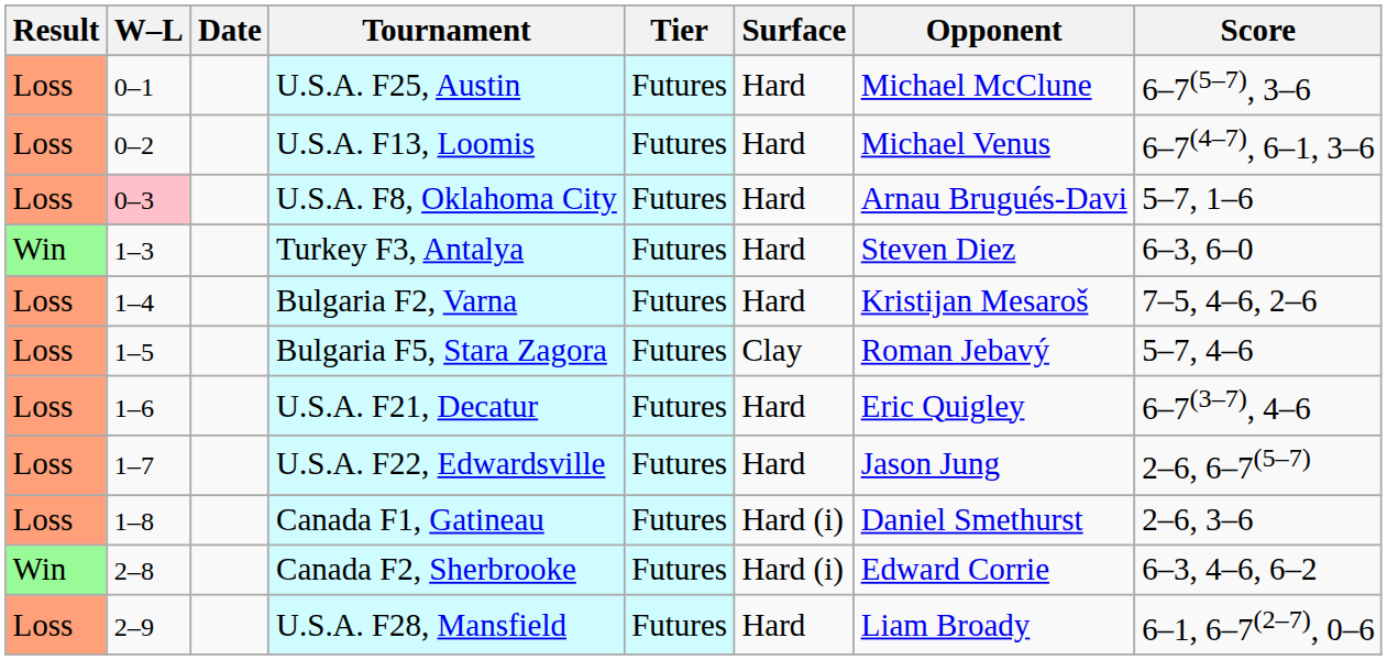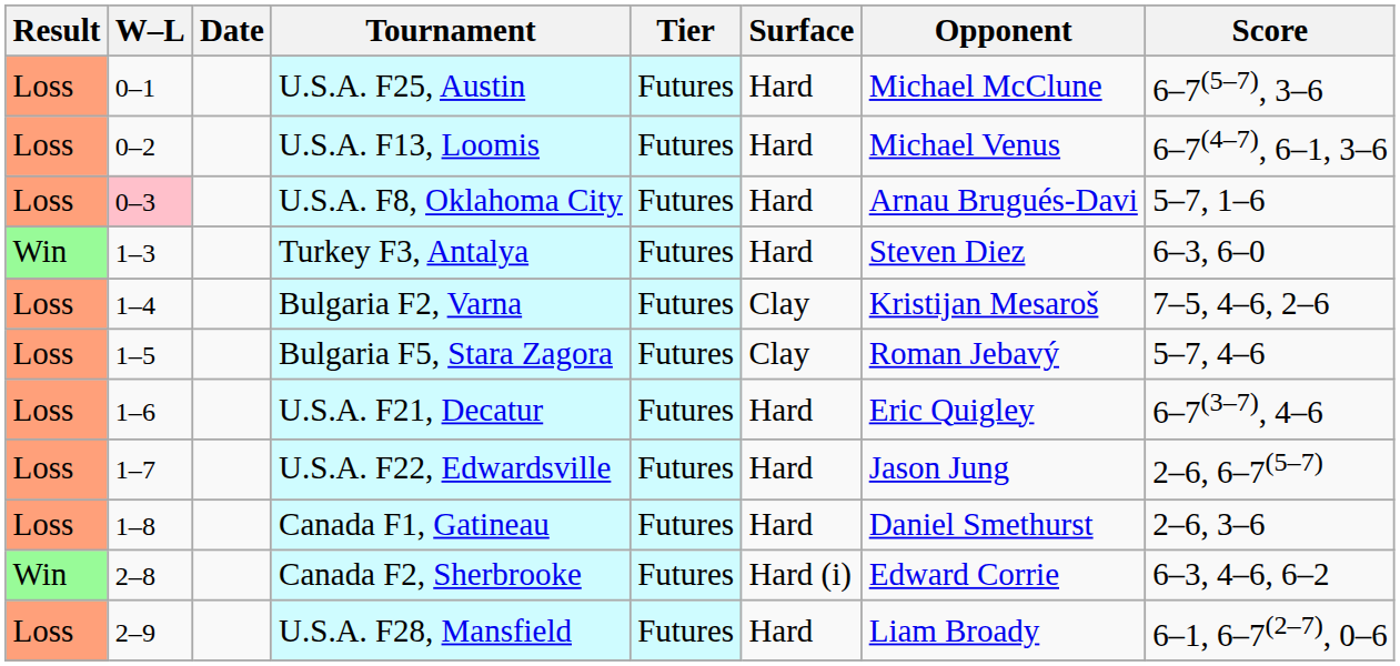 <table class="sortable wikitable">
 <tr>
 <th>Result</th>
 <th class="unsortable">W–L</th>
 <th>Date</th>
 <th>Tournament</th>
 <th>Tier</th>
 <th>Surface</th>
 <th>Opponent</th>
 <th class="unsortable">Score</th>
 </tr>
 <tr>
 <td bgcolor=#FFA07A>Loss</td>
 <td><small>0–1</small></td>
 <td></td>
 <td style="background:#cffcff;">U.S.A. F25, <a href='#'>Austin</a></td>
 <td style="background:#cffcff;">Futures</td>
 <td>Hard</td>
 <td> <a href='#'>Michael McClune</a></td>
 <td>6–7<sup>(5–7)</sup>, 3–6</td>
 </tr>
 <tr>
 <td bgcolor=#FFA07A>Loss</td>
 <td><small>0–2</small></td>
 <td></td>
 <td style="background:#cffcff;">U.S.A. F13, <a href='#'>Loomis</a></td>
 <td style="background:#cffcff;">Futures</td>
 <td>Hard</td>
 <td> <a href='#'>Michael Venus</a></td>
 <td>6–7<sup>(4–7)</sup>, 6–1, 3–6</td>
 </tr>
 <tr>
 <td bgcolor=#FFA07A>Loss</td>
 <td style="background: pink;"><small>0–3</small></td>
 <td></td>
 <td style="background:#cffcff;">U.S.A. F8, <a href='#'>Oklahoma City</a></td>
 <td style="background:#cffcff;">Futures</td>
 <td>Hard</td>
 <td> <a href='#'>Arnau Brugués-Davi</a></td>
 <td>5–7, 1–6</td>
 </tr>
 <tr>
 <td bgcolor=#98fb98>Win</td>
 <td><small>1–3</small></td>
 <td></td>
 <td style="background:#cffcff;">Turkey F3, <a href='#'>Antalya</a></td>
 <td style="background:#cffcff;">Futures</td>
 <td>Hard</td>
 <td> <a href='#'>Steven Diez</a></td>
 <td>6–3, 6–0</td>
 </tr>
 <tr>
 <td bgcolor=#FFA07A>Loss</td>
 <td><small>1–4</small></td>
 <td></td>
 <td style="background:#cffcff;">Bulgaria F2, <a href='#'>Varna</a></td>
 <td style="background:#cffcff;">Futures</td>
-<td>Hard</td>
+<td>Clay</td>
 <td> <a href='#'>Kristijan Mesaroš</a></td>
 <td>7–5, 4–6, 2–6</td>
 </tr>
 <tr>
 <td bgcolor=#FFA07A>Loss</td>
 <td><small>1–5</small></td>
 <td></td>
 <td style="background:#cffcff;">Bulgaria F5, <a href='#'>Stara Zagora</a></td>
 <td style="background:#cffcff;">Futures</td>
 <td>Clay</td>
 <td> <a href='#'>Roman Jebavý</a></td>
 <td>5–7, 4–6</td>
 </tr>
 <tr>
 <td bgcolor=#FFA07A>Loss</td>
 <td><small>1–6</small></td>
 <td></td>
 <td style="background:#cffcff;">U.S.A. F21, <a href='#'>Decatur</a></td>
 <td style="background:#cffcff;">Futures</td>
 <td>Hard</td>
 <td> <a href='#'>Eric Quigley</a></td>
 <td>6–7<sup>(3–7)</sup>, 4–6</td>
 </tr>
 <tr>
 <td bgcolor=#FFA07A>Loss</td>
 <td><small>1–7</small></td>
 <td></td>
 <td style="background:#cffcff;">U.S.A. F22, <a href='#'>Edwardsville</a></td>
 <td style="background:#cffcff;">Futures</td>
 <td>Hard</td>
 <td> <a href='#'>Jason Jung</a></td>
 <td>2–6, 6–7<sup>(5–7)</sup></td>
 </tr>
 <tr>
 <td bgcolor=#FFA07A>Loss</td>
 <td><small>1–8</small></td>
 <td></td>
 <td style="background:#cffcff;">Canada F1, <a href='#'>Gatineau</a></td>
 <td style="background:#cffcff;">Futures</td>
-<td>Hard (i)</td>
+<td>Hard</td>
 <td> <a href='#'>Daniel Smethurst</a></td>
 <td>2–6, 3–6</td>
 </tr>
 <tr>
 <td bgcolor=#98fb98>Win</td>
 <td><small>2–8</small></td>
 <td></td>
 <td style="background:#cffcff;">Canada F2, <a href='#'>Sherbrooke</a></td>
 <td style="background:#cffcff;">Futures</td>
 <td>Hard (i)</td>
 <td> <a href='#'>Edward Corrie</a></td>
 <td>6–3, 4–6, 6–2</td>
 </tr>
 <tr>
 <td bgcolor=#FFA07A>Loss</td>
 <td><small>2–9</small></td>
 <td></td>
 <td style="background:#cffcff;">U.S.A. F28, <a href='#'>Mansfield</a></td>
 <td style="background:#cffcff;">Futures</td>
 <td>Hard</td>
 <td> <a href='#'>Liam Broady</a></td>
 <td>6–1, 6–7<sup>(2–7)</sup>, 0–6</td>
 </tr>
 </table>
